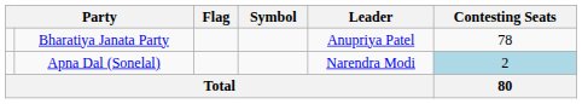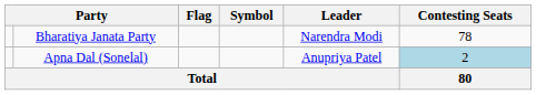 <table class="wikitable" width="50%" style="text-align:center">
 <tr>
 <th colspan="2">Party</th>
 <th>Flag</th>
 <th>Symbol</th>
 <th>Leader</th>
 <th>Contesting Seats</th>
 </tr>
 <tr>
 <td></td>
 <td><a href='#'>Bharatiya Janata Party</a></td>
 <td></td>
 <td></td>
-<td><a href='#'>Anupriya Patel</a></td>
+<td><a href='#'>Narendra Modi</a></td>
 <td>78</td>
 </tr>
 <tr>
 <td></td>
 <td><a href='#'>Apna Dal (Sonelal)</a></td>
 <td></td>
 <td></td>
-<td><a href='#'>Narendra Modi</a></td>
+<td><a href='#'>Anupriya Patel</a></td>
 <td style="background: lightblue;">2</td>
 </tr>
 <tr>
 <th colspan="5">Total</th>
 <th colspan="2">80</th>
 </tr>
 </table>
